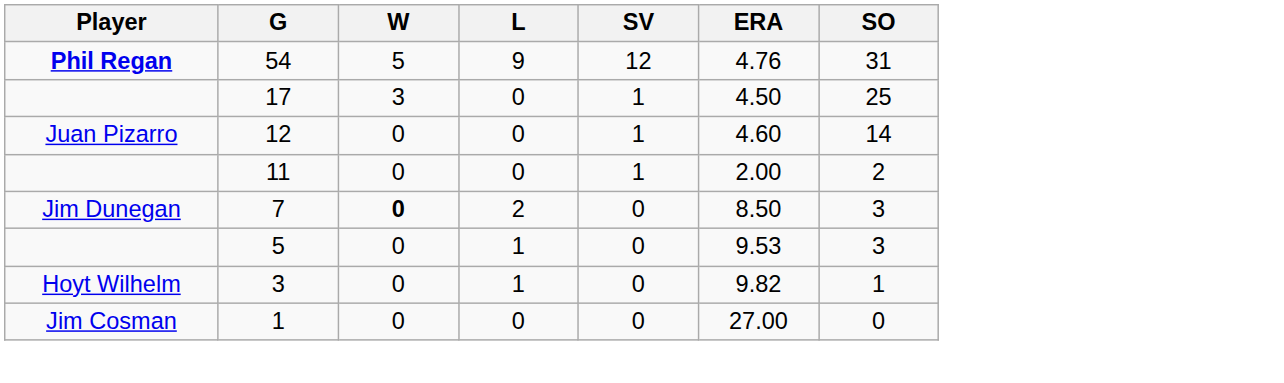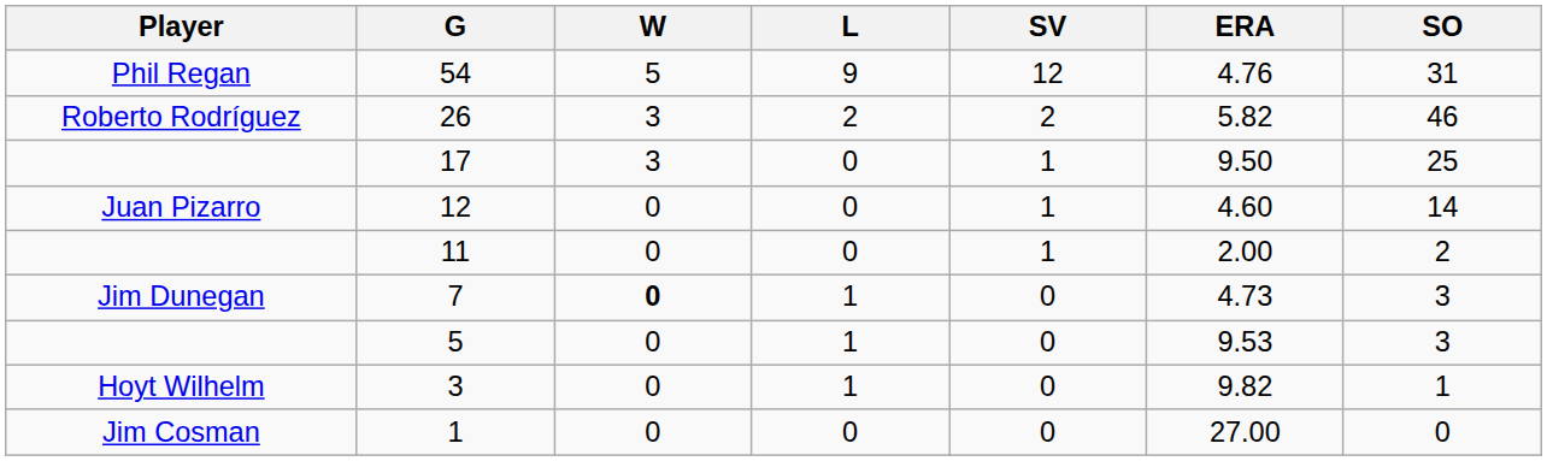 <table class="wikitable sortable">
 <tr>
 <th bgcolor="#DDDDFF" width="16%">Player</th>
 <th bgcolor="#DDDDFF" width="9%">G</th>
 <th bgcolor="#DDDDFF" width="9%">W</th>
 <th bgcolor="#DDDDFF" width="9%">L</th>
 <th bgcolor="#DDDDFF" width="9%">SV</th>
 <th bgcolor="#DDDDFF" width="9%">ERA</th>
 <th bgcolor="#DDDDFF" width="9%">SO</th>
 </tr>
 <tr align="center">
-<td><strong><a href='#'>Phil Regan</a></strong></td>
+<td><a href='#'>Phil Regan</a></td>
 <td>54</td>
 <td>5</td>
 <td>9</td>
 <td>12</td>
 <td>4.76</td>
 <td>31</td>
 </tr>
 <tr align=center>
+<td><a href='#'>Roberto Rodríguez</a></td>
+<td>26</td>
+<td>3</td>
+<td>2</td>
+<td>2</td>
+<td>5.82</td>
+<td>46</td>
+</tr>
+<tr align=center>
 <td></td>
 <td>17</td>
 <td>3</td>
 <td>0</td>
 <td>1</td>
-<td>4.50</td>
+<td>9.50</td>
 <td>25</td>
 </tr>
 <tr align="center">
 <td><a href='#'>Juan Pizarro</a></td>
 <td>12</td>
 <td>0</td>
 <td>0</td>
 <td>1</td>
 <td>4.60</td>
 <td>14</td>
 </tr>
 <tr align=center>
 <td></td>
 <td>11</td>
 <td>0</td>
 <td>0</td>
 <td>1</td>
 <td>2.00</td>
 <td>2</td>
 </tr>
 <tr align="center">
 <td><a href='#'>Jim Dunegan</a></td>
 <td>7</td>
 <td><strong>0</strong></td>
-<td>2</td>
+<td>1</td>
 <td>0</td>
-<td>8.50</td>
+<td>4.73</td>
 <td>3</td>
 </tr>
 <tr align=center>
 <td></td>
 <td>5</td>
 <td>0</td>
 <td>1</td>
 <td>0</td>
 <td>9.53</td>
 <td>3</td>
 </tr>
 <tr align="center">
 <td><a href='#'>Hoyt Wilhelm</a></td>
 <td>3</td>
 <td>0</td>
 <td>1</td>
 <td>0</td>
 <td>9.82</td>
 <td>1</td>
 </tr>
 <tr align=center>
 <td><a href='#'>Jim Cosman</a></td>
 <td>1</td>
 <td>0</td>
 <td>0</td>
 <td>0</td>
 <td>27.00</td>
 <td>0</td>
 </tr>
 </table>
